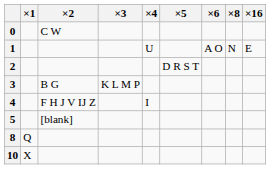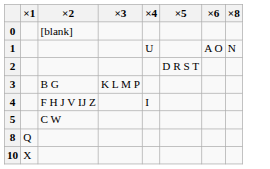 <table class="wikitable floatright">
 <tr>
 <th></th>
 <th>×1</th>
 <th>×2</th>
 <th>×3</th>
 <th>×4</th>
 <th>×5</th>
 <th>×6</th>
 <th>×8</th>
-<th>×16</th>
 </tr>
 <tr>
 <th>0</th>
 <td></td>
-<td>C W</td>
-<td></td>
+<td>[blank]</td>
 <td></td>
 <td></td>
 <td></td>
 <td></td>
 <td></td>
 </tr>
 <tr>
 <th>1</th>
 <td></td>
 <td></td>
 <td></td>
 <td>U</td>
 <td></td>
 <td>A O</td>
 <td>N</td>
-<td>E</td>
 </tr>
 <tr>
 <th>2</th>
 <td></td>
 <td></td>
 <td></td>
 <td></td>
 <td>D R S T</td>
 <td></td>
 <td></td>
-<td></td>
 </tr>
 <tr>
 <th>3</th>
 <td></td>
 <td>B G</td>
 <td>K L M P</td>
-<td></td>
 <td></td>
 <td></td>
 <td></td>
 <td></td>
 </tr>
 <tr>
 <th>4</th>
 <td></td>
 <td>F H J V IJ Z</td>
 <td></td>
 <td>I</td>
 <td></td>
 <td></td>
 <td></td>
-<td></td>
 </tr>
 <tr>
 <th>5</th>
 <td></td>
-<td>[blank]</td>
-<td></td>
+<td>C W</td>
 <td></td>
 <td></td>
 <td></td>
 <td></td>
 <td></td>
 </tr>
 <tr>
 <th>8</th>
 <td>Q</td>
-<td></td>
 <td></td>
 <td></td>
 <td></td>
 <td></td>
 <td></td>
 <td></td>
 </tr>
 <tr>
 <th>10</th>
 <td>X</td>
 <td></td>
 <td></td>
 <td></td>
 <td></td>
 <td></td>
 <td></td>
-<td></td>
 </tr>
 </table>
